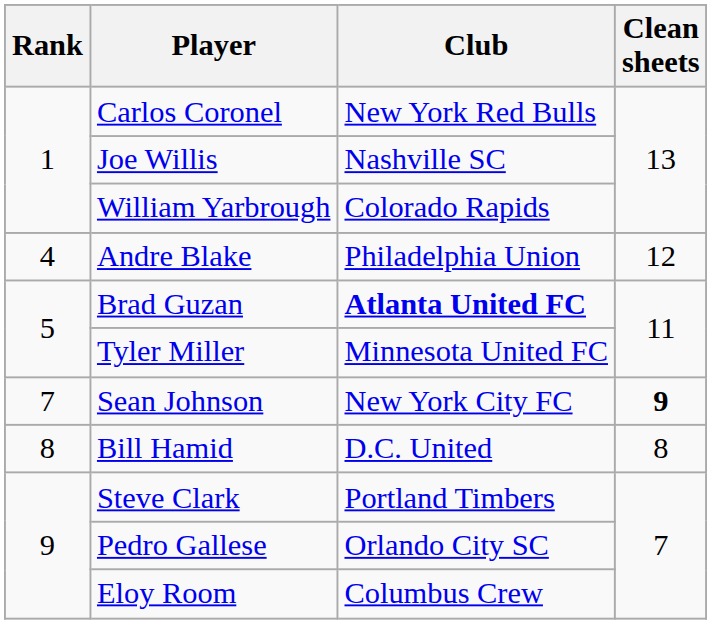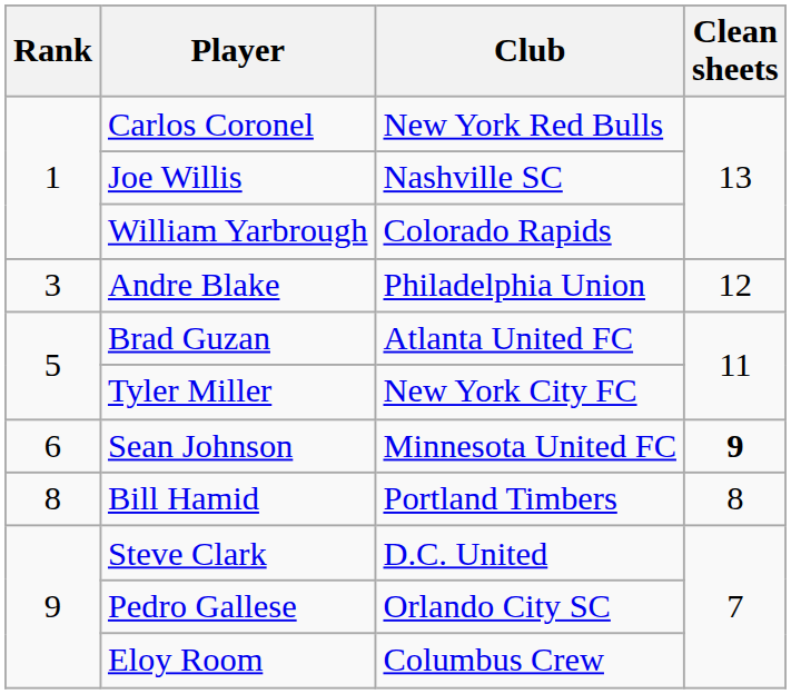 <table class="wikitable" style="text-align:center">
 <tr>
 <th>Rank</th>
 <th>Player</th>
 <th>Club</th>
 <th>Clean<br>sheets</th>
 </tr>
 <tr>
 <td rowspan=3>1</td>
 <td align="left"> <a href='#'>Carlos Coronel</a></td>
 <td align="left"><a href='#'>New York Red Bulls</a></td>
 <td rowspan=3>13</td>
 </tr>
 <tr>
 <td align="left"> <a href='#'>Joe Willis</a></td>
 <td align="left"><a href='#'>Nashville SC</a></td>
 </tr>
 <tr>
 <td align="left"> <a href='#'>William Yarbrough</a></td>
 <td align="left"><a href='#'>Colorado Rapids</a></td>
 </tr>
 <tr>
-<td rowspan=1>4</td>
+<td rowspan=1>3</td>
 <td align="left"> <a href='#'>Andre Blake</a></td>
 <td align="left"><a href='#'>Philadelphia Union</a></td>
 <td rowspan=1>12</td>
 </tr>
 <tr>
 <td rowspan=2>5</td>
 <td align="left"> <a href='#'>Brad Guzan</a></td>
-<td align="left"><strong><a href='#'>Atlanta United FC</a></strong></td>
+<td align="left"><a href='#'>Atlanta United FC</a></td>
 <td rowspan=2>11</td>
 </tr>
 <tr>
 <td align="left"> <a href='#'>Tyler Miller</a></td>
-<td align="left"><a href='#'>Minnesota United FC</a></td>
+<td align="left"><a href='#'>New York City FC</a></td>
 </tr>
 <tr>
-<td rowspan=1>7</td>
+<td rowspan=1>6</td>
 <td align="left"> <a href='#'>Sean Johnson</a></td>
-<td align="left"><a href='#'>New York City FC</a></td>
+<td align="left"><a href='#'>Minnesota United FC</a></td>
 <td rowspan=1><strong>9</strong></td>
 </tr>
 <tr>
 <td rowspan=1>8</td>
 <td align="left"> <a href='#'>Bill Hamid</a></td>
-<td align="left"><a href='#'>D.C. United</a></td>
+<td align="left"><a href='#'>Portland Timbers</a></td>
 <td rowspan=1>8</td>
 </tr>
 <tr>
 <td rowspan=3>9</td>
 <td align="left"> <a href='#'>Steve Clark</a></td>
-<td align="left"><a href='#'>Portland Timbers</a></td>
+<td align="left"><a href='#'>D.C. United</a></td>
 <td rowspan=3>7</td>
 </tr>
 <tr>
 <td align="left"> <a href='#'>Pedro Gallese</a></td>
 <td align="left"><a href='#'>Orlando City SC</a></td>
 </tr>
 <tr>
 <td align="left"> <a href='#'>Eloy Room</a></td>
 <td align="left"><a href='#'>Columbus Crew</a><br></td>
 </tr>
 </table>
